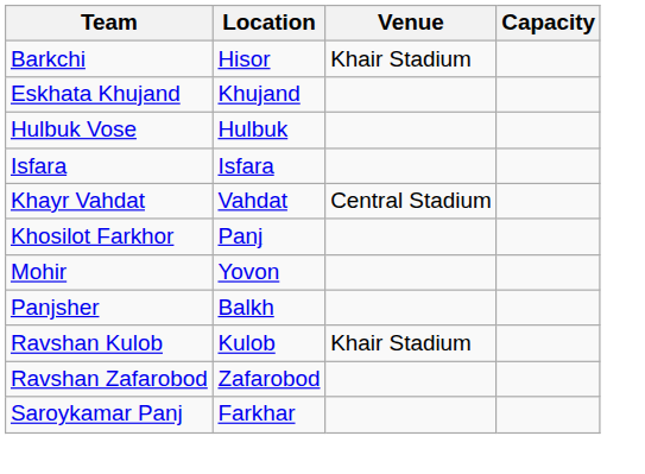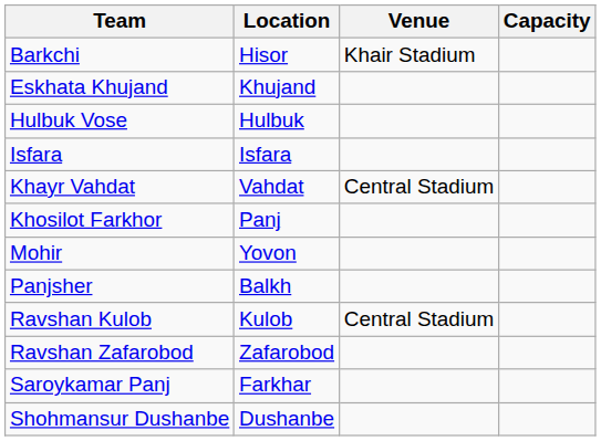 <table class="wikitable sortable" border="1">
 <tr>
 <th>Team</th>
 <th>Location</th>
 <th>Venue</th>
 <th>Capacity</th>
 </tr>
 <tr>
 <td><a href='#'>Barkchi</a></td>
 <td><a href='#'>Hisor</a></td>
 <td>Khair Stadium</td>
 <td style="text-align:center;"></td>
 </tr>
 <tr>
 <td><a href='#'>Eskhata Khujand</a></td>
 <td><a href='#'>Khujand</a></td>
 <td></td>
 <td style="text-align:center;"></td>
 </tr>
 <tr>
 <td><a href='#'>Hulbuk Vose</a></td>
 <td><a href='#'>Hulbuk</a></td>
 <td></td>
 <td style="text-align:center;"></td>
 </tr>
 <tr>
 <td><a href='#'>Isfara</a></td>
 <td><a href='#'>Isfara</a></td>
 <td></td>
 <td style="text-align:center;"></td>
 </tr>
 <tr>
 <td><a href='#'>Khayr Vahdat</a></td>
 <td><a href='#'>Vahdat</a></td>
 <td>Central Stadium</td>
 <td style="text-align:center;"></td>
 </tr>
 <tr>
 <td><a href='#'>Khosilot Farkhor</a></td>
 <td><a href='#'>Panj</a></td>
 <td></td>
 <td style="text-align:center;"></td>
 </tr>
 <tr>
 <td><a href='#'>Mohir</a></td>
 <td><a href='#'>Yovon</a></td>
 <td></td>
 <td style="text-align:center;"></td>
 </tr>
 <tr>
 <td><a href='#'>Panjsher</a></td>
 <td><a href='#'>Balkh</a></td>
 <td></td>
 <td style="text-align:center;"></td>
 </tr>
 <tr>
 <td><a href='#'>Ravshan Kulob</a></td>
 <td><a href='#'>Kulob</a></td>
-<td>Khair Stadium</td>
+<td>Central Stadium</td>
 <td style="text-align:center;"></td>
 </tr>
 <tr>
 <td><a href='#'>Ravshan Zafarobod</a></td>
 <td><a href='#'>Zafarobod</a></td>
 <td></td>
 <td style="text-align:center;"></td>
 </tr>
 <tr>
 <td><a href='#'>Saroykamar Panj</a></td>
 <td><a href='#'>Farkhar</a></td>
 <td></td>
 <td style="text-align:center;"></td>
 </tr>
+<tr>
+<td><a href='#'>Shohmansur Dushanbe</a></td>
+<td><a href='#'>Dushanbe</a></td>
+<td></td>
+<td style="text-align:center;"></td>
+</tr>
 </table>
